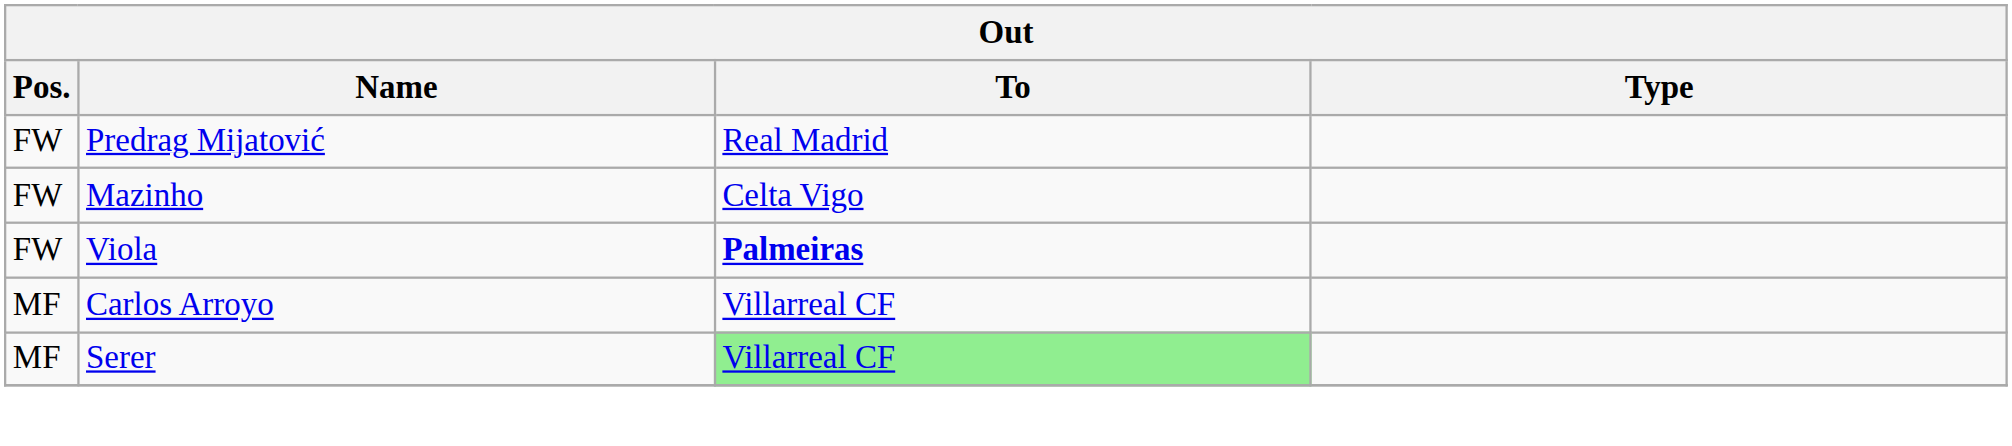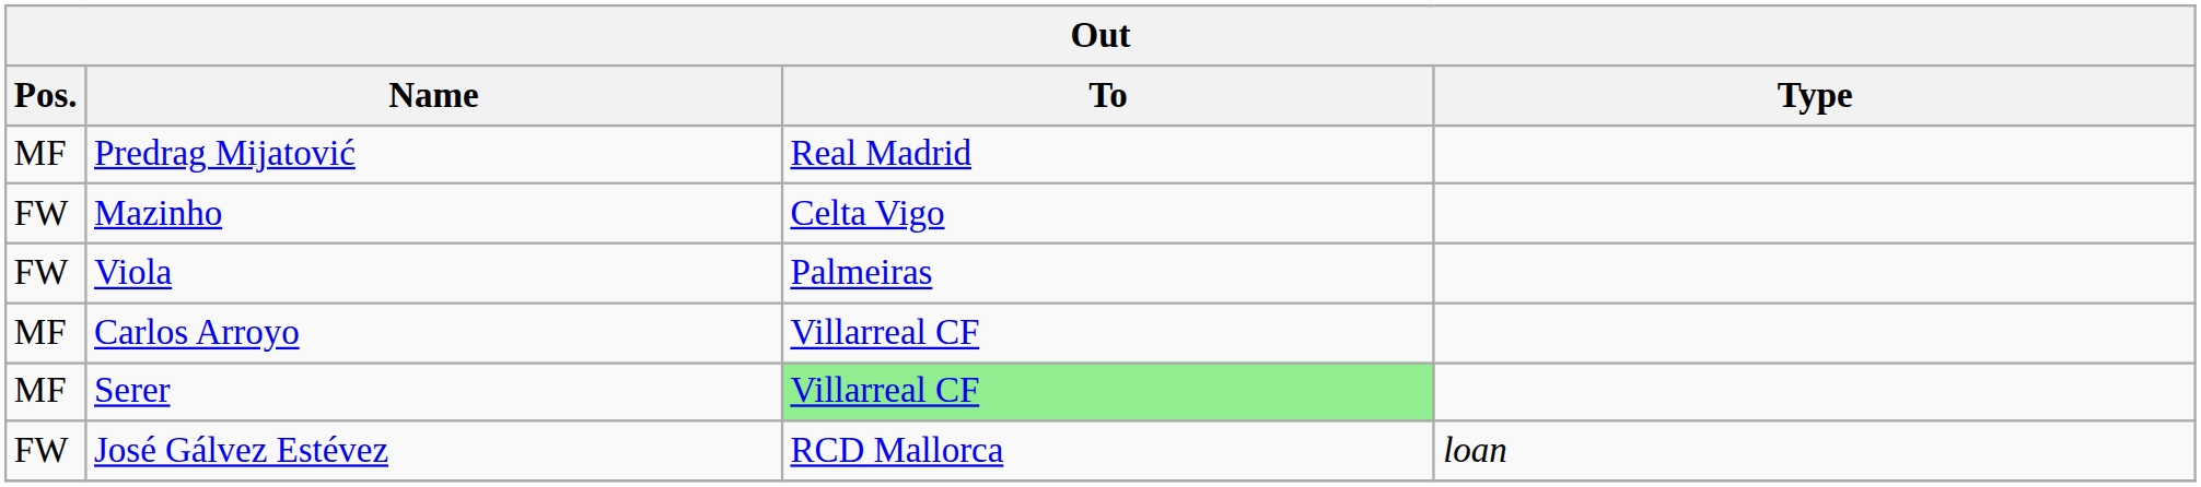 <table class="wikitable" style="font-size:90%;width:99%;">
 <tr>
 <th colspan="4">Out</th>
 </tr>
 <tr>
 <th width=3%>Pos.</th>
 <th width=32%>Name</th>
 <th width=30%>To</th>
 <th width=35%>Type</th>
 </tr>
 <tr>
-<td>FW</td>
+<td>MF</td>
 <td><a href='#'>Predrag Mijatović</a></td>
 <td><a href='#'>Real Madrid</a></td>
 <td></td>
 </tr>
 <tr>
 <td>FW</td>
 <td><a href='#'>Mazinho</a></td>
 <td><a href='#'>Celta Vigo</a></td>
 <td></td>
 </tr>
 <tr>
 <td>FW</td>
 <td><a href='#'>Viola</a></td>
-<td><strong><a href='#'>Palmeiras</a></strong></td>
+<td><a href='#'>Palmeiras</a></td>
 <td></td>
 </tr>
 <tr>
 <td>MF</td>
 <td><a href='#'>Carlos Arroyo</a></td>
 <td><a href='#'>Villarreal CF</a></td>
 <td></td>
 </tr>
 <tr>
 <td>MF</td>
 <td><a href='#'>Serer</a></td>
 <td style="background: lightgreen;"><a href='#'>Villarreal CF</a></td>
 <td></td>
 </tr>
 <tr>
+<td>FW</td>
+<td><a href='#'>José Gálvez Estévez</a></td>
+<td><a href='#'>RCD Mallorca</a></td>
+<td><em>loan</em></td>
+</tr>
+<tr>
 </tr>
 </table>
